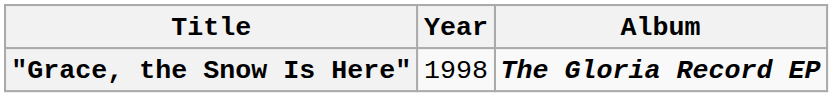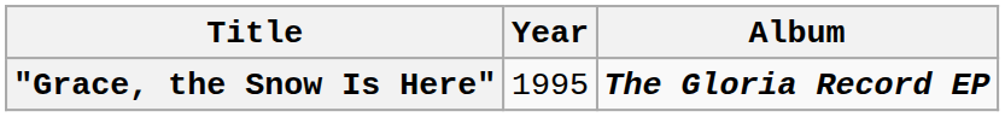 <table class="wikitable plainrowheaders" style="text-align:center;">
 <tr>
 <th>Title</th>
 <th>Year</th>
 <th>Album</th>
 </tr>
 <tr>
 <th scope="row">"Grace, the Snow Is Here"</th>
-<td>1998</td>
+<td>1995</td>
 <td align="left"><strong><em>The Gloria Record EP</em></strong></td>
 </tr>
 </table>
